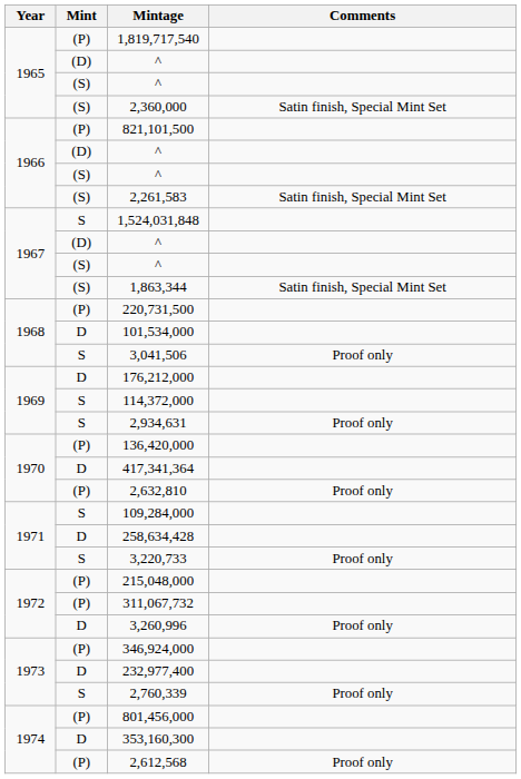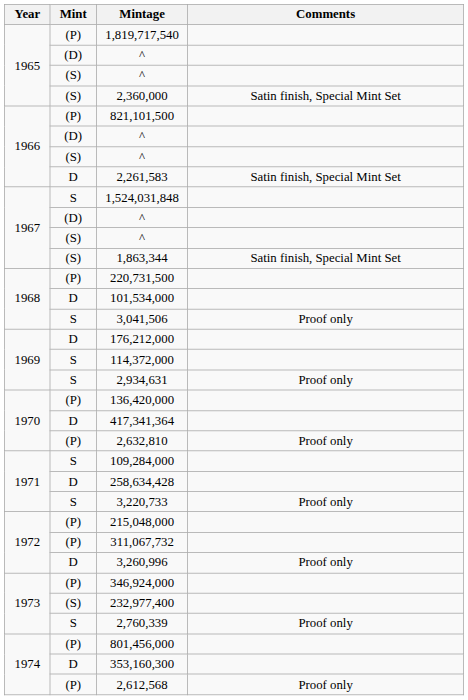 <table class="wikitable sortable" style="min-width:65%; text-align:center;">
 <tr>
 <th width="10%">Year</th>
 <th width="10%">Mint</th>
 <th width="20%">Mintage</th>
 <th width="60%">Comments</th>
 </tr>
 <tr>
 <td rowspan="4">1965</td>
 <td>(P)</td>
 <td>1,819,717,540</td>
 <td></td>
 </tr>
 <tr>
 <td>(D)</td>
 <td>^</td>
 <td></td>
 </tr>
 <tr>
 <td>(S)</td>
 <td>^</td>
 <td></td>
 </tr>
 <tr>
 <td>(S)</td>
 <td>2,360,000</td>
 <td>Satin finish, Special Mint Set</td>
 </tr>
 <tr>
 <td rowspan="4">1966</td>
 <td>(P)</td>
 <td>821,101,500</td>
 <td></td>
 </tr>
 <tr>
 <td>(D)</td>
 <td>^</td>
 <td></td>
 </tr>
 <tr>
 <td>(S)</td>
 <td>^</td>
 <td></td>
 </tr>
 <tr>
-<td>(S)</td>
+<td>D</td>
 <td>2,261,583</td>
 <td>Satin finish, Special Mint Set</td>
 </tr>
 <tr>
 <td rowspan="4">1967</td>
 <td>S</td>
 <td>1,524,031,848</td>
 <td></td>
 </tr>
 <tr>
 <td>(D)</td>
 <td>^</td>
 <td></td>
 </tr>
 <tr>
 <td>(S)</td>
 <td>^</td>
 <td></td>
 </tr>
 <tr>
 <td>(S)</td>
 <td>1,863,344</td>
 <td>Satin finish, Special Mint Set</td>
 </tr>
 <tr>
 <td rowspan="3">1968</td>
 <td>(P)</td>
 <td>220,731,500</td>
 <td></td>
 </tr>
 <tr>
 <td>D</td>
 <td>101,534,000</td>
 <td></td>
 </tr>
 <tr>
 <td>S</td>
 <td>3,041,506</td>
 <td>Proof only</td>
 </tr>
 <tr>
 <td rowspan="3">1969</td>
 <td>D</td>
 <td>176,212,000</td>
 <td></td>
 </tr>
 <tr>
 <td>S</td>
 <td>114,372,000</td>
 <td></td>
 </tr>
 <tr>
 <td>S</td>
 <td>2,934,631</td>
 <td>Proof only</td>
 </tr>
 <tr>
 <td rowspan="3">1970</td>
 <td>(P)</td>
 <td>136,420,000</td>
 <td></td>
 </tr>
 <tr>
 <td>D</td>
 <td>417,341,364</td>
 <td></td>
 </tr>
 <tr>
 <td>(P)</td>
 <td>2,632,810</td>
 <td>Proof only</td>
 </tr>
 <tr>
 <td rowspan="3">1971</td>
 <td>S</td>
 <td>109,284,000</td>
 <td></td>
 </tr>
 <tr>
 <td>D</td>
 <td>258,634,428</td>
 <td></td>
 </tr>
 <tr>
 <td>S</td>
 <td>3,220,733</td>
 <td>Proof only</td>
 </tr>
 <tr>
 <td rowspan="3">1972</td>
 <td>(P)</td>
 <td>215,048,000</td>
 <td></td>
 </tr>
 <tr>
 <td>(P)</td>
 <td>311,067,732</td>
 <td></td>
 </tr>
 <tr>
 <td>D</td>
 <td>3,260,996</td>
 <td>Proof only</td>
 </tr>
 <tr>
 <td rowspan="3">1973</td>
 <td>(P)</td>
 <td>346,924,000</td>
 <td></td>
 </tr>
 <tr>
-<td>D</td>
+<td>(S)</td>
 <td>232,977,400</td>
 <td></td>
 </tr>
 <tr>
 <td>S</td>
 <td>2,760,339</td>
 <td>Proof only</td>
 </tr>
 <tr>
 <td rowspan="3">1974</td>
 <td>(P)</td>
 <td>801,456,000</td>
 <td></td>
 </tr>
 <tr>
 <td>D</td>
 <td>353,160,300</td>
 <td></td>
 </tr>
 <tr>
 <td>(P)</td>
 <td>2,612,568</td>
 <td>Proof only</td>
 </tr>
 </table>
